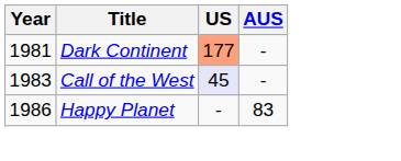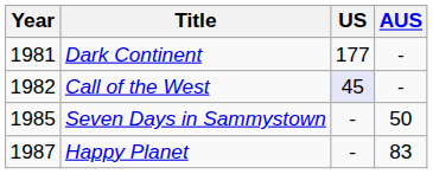 <table class="wikitable">
 <tr>
 <th style="text-align: center;">Year</th>
 <th style="text-align: center;">Title</th>
 <th style="text-align: center;">US</th>
 <th style="text-align: center;"><a href='#'>AUS</a></th>
 </tr>
 <tr>
 <td style="text-align: center;">1981</td>
 <td><em><a href='#'>Dark Continent</a></em></td>
-<td style="background: lightsalmon; text-align: center;">177</td>
+<td style="text-align: center;">177</td>
 <td style="text-align: center;">-</td>
 </tr>
 <tr>
-<td style="text-align: center;">1983</td>
+<td style="text-align: center;">1982</td>
 <td><em><a href='#'>Call of the West</a></em></td>
 <td style="background: lavender; text-align: center;">45</td>
 <td style="text-align: center;">-</td>
 </tr>
 <tr>
-<td style="text-align: center;">1986</td>
+<td style="text-align: center;">1985</td>
+<td><em><a href='#'>Seven Days in Sammystown</a></em></td>
+<td style="text-align: center;">-</td>
+<td style="text-align: center;">50</td>
+</tr>
+<tr>
+<td style="text-align: center;">1987</td>
 <td><em><a href='#'>Happy Planet</a></em></td>
 <td style="text-align: center;">-</td>
 <td style="text-align: center;">83</td>
 </tr>
 </table>
